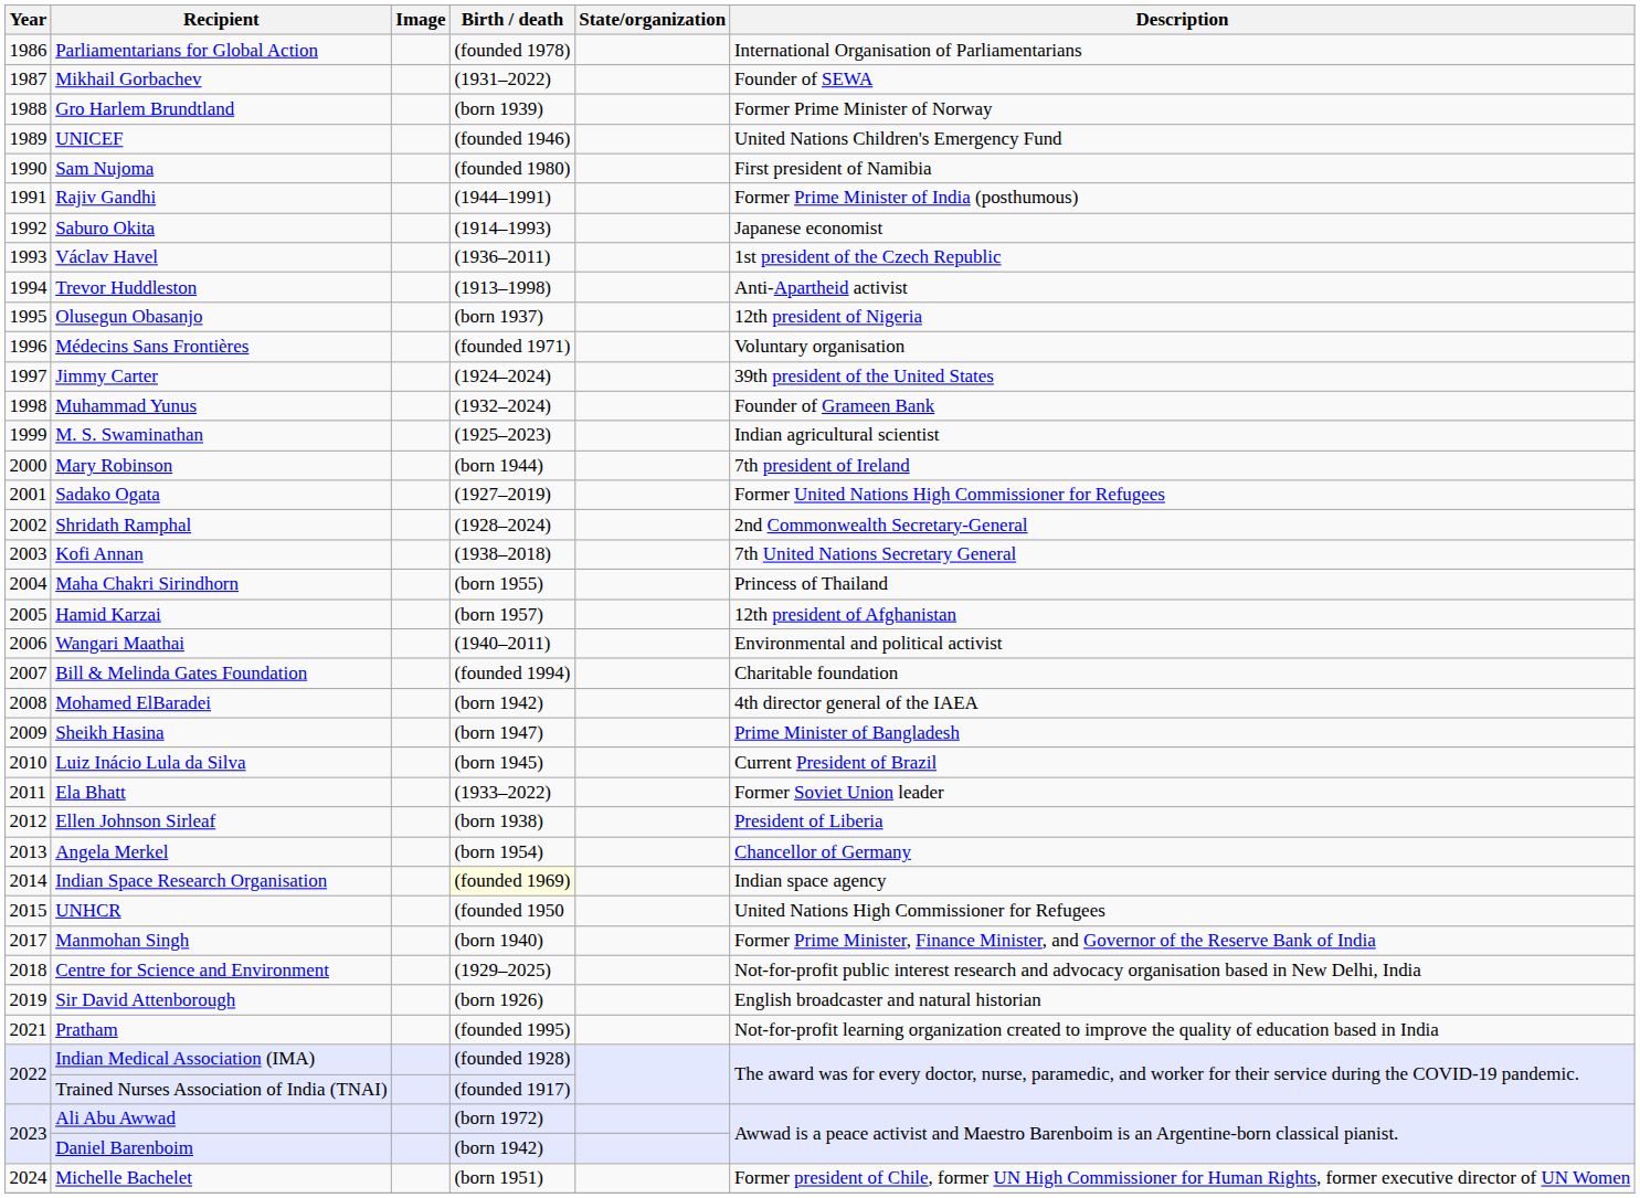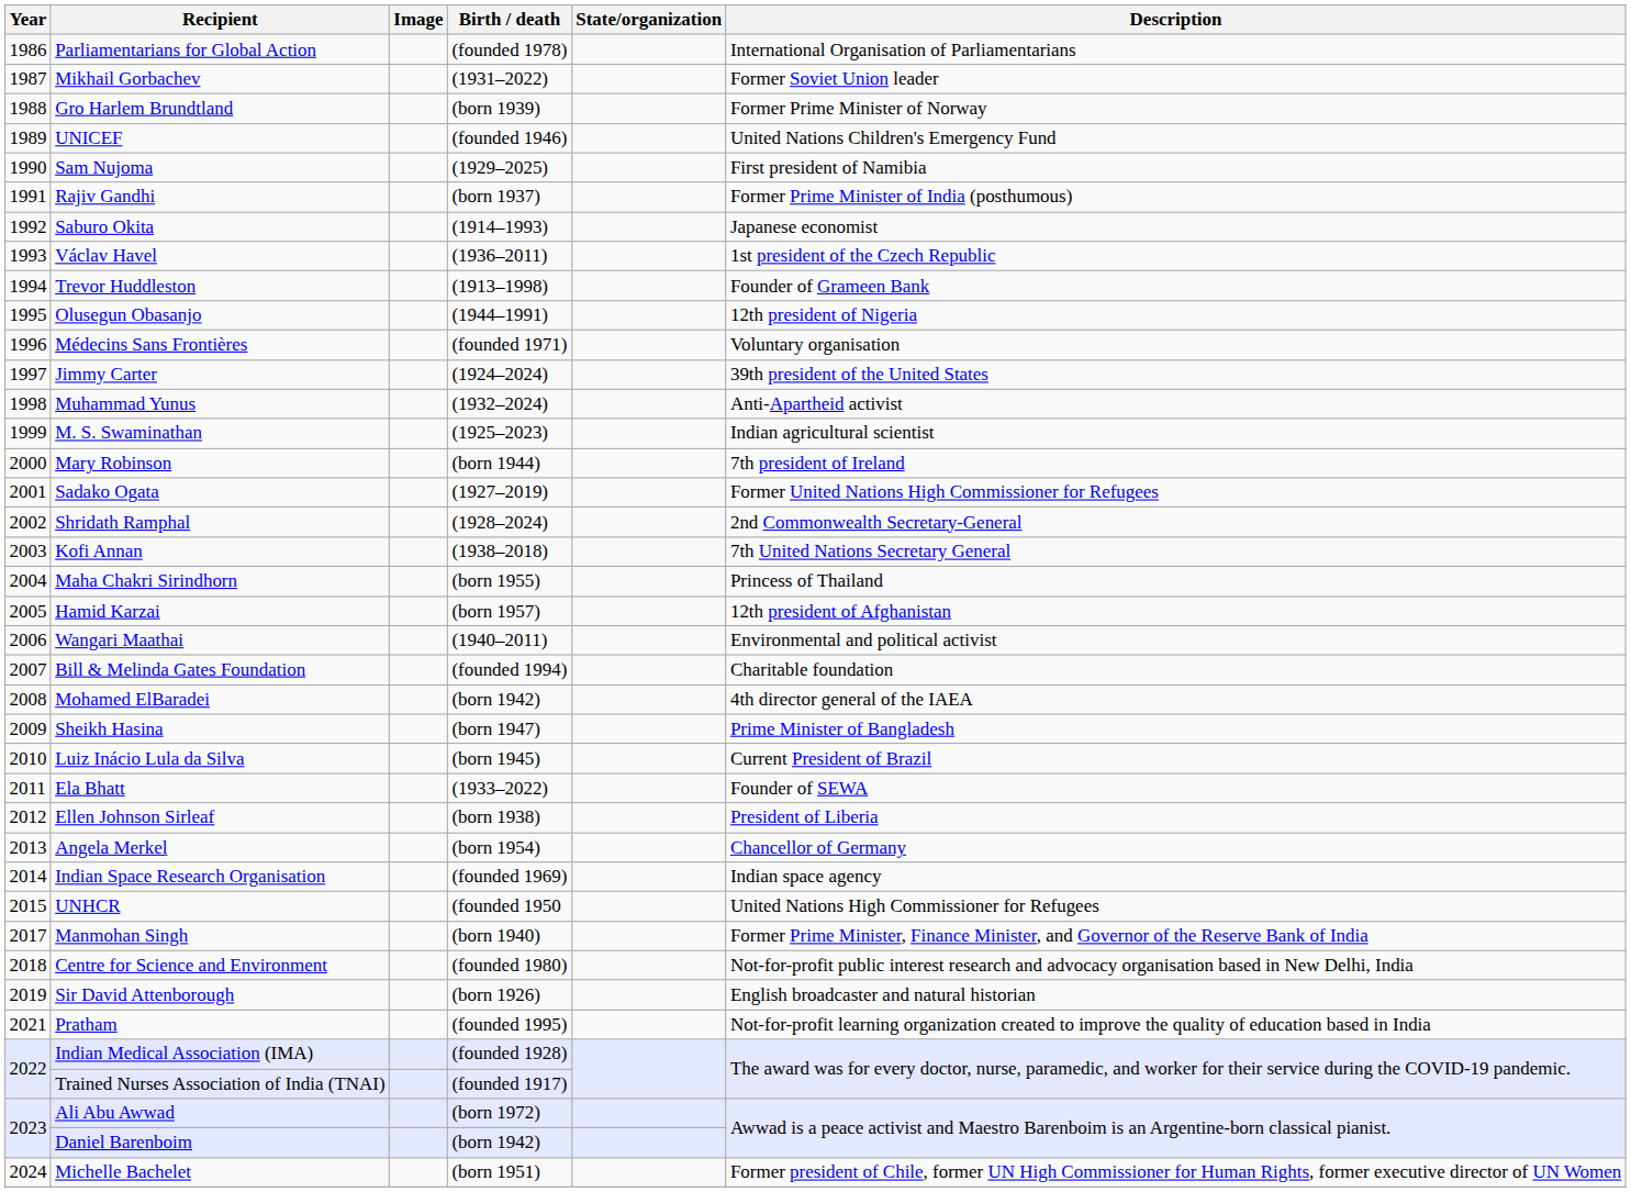 <table class="wikitable sortable">
 <tr>
 <th>Year</th>
 <th>Recipient</th>
 <th>Image</th>
 <th>Birth / death</th>
 <th>State/organization</th>
 <th>Description</th>
 </tr>
 <tr>
 <td>1986</td>
 <td><a href='#'>Parliamentarians for Global Action</a></td>
 <td></td>
 <td>(founded 1978)</td>
 <td></td>
 <td>International Organisation of Parliamentarians</td>
 </tr>
 <tr>
 <td>1987</td>
 <td><a href='#'>Mikhail Gorbachev</a></td>
 <td></td>
 <td>(1931–2022)</td>
 <td></td>
-<td>Founder of <a href='#'>SEWA</a></td>
+<td>Former <a href='#'>Soviet Union</a> leader</td>
 </tr>
 <tr>
 <td>1988</td>
 <td><a href='#'>Gro Harlem Brundtland</a></td>
 <td></td>
 <td>(born 1939)</td>
 <td></td>
 <td>Former Prime Minister of Norway</td>
 </tr>
 <tr>
 <td>1989</td>
 <td><a href='#'>UNICEF</a></td>
 <td></td>
 <td>(founded 1946)</td>
 <td></td>
 <td>United Nations Children's Emergency Fund</td>
 </tr>
 <tr>
 <td>1990</td>
 <td><a href='#'>Sam Nujoma</a></td>
 <td></td>
-<td>(founded 1980)</td>
+<td>(1929–2025)</td>
 <td></td>
 <td>First president of Namibia</td>
 </tr>
 <tr>
 <td>1991</td>
 <td><a href='#'>Rajiv Gandhi</a></td>
 <td></td>
-<td>(1944–1991)</td>
+<td>(born 1937)</td>
 <td></td>
 <td>Former <a href='#'>Prime Minister of India</a> (posthumous)</td>
 </tr>
 <tr>
 <td>1992</td>
 <td><a href='#'>Saburo Okita</a></td>
 <td></td>
 <td>(1914–1993)</td>
 <td></td>
 <td>Japanese economist</td>
 </tr>
 <tr>
 <td>1993</td>
 <td><a href='#'>Václav Havel</a></td>
 <td></td>
 <td>(1936–2011)</td>
 <td></td>
 <td>1st <a href='#'>president of the Czech Republic</a></td>
 </tr>
 <tr>
 <td>1994</td>
 <td><a href='#'>Trevor Huddleston</a></td>
 <td></td>
 <td>(1913–1998)</td>
 <td></td>
-<td>Anti-<a href='#'>Apartheid</a> activist</td>
+<td>Founder of <a href='#'>Grameen Bank</a></td>
 </tr>
 <tr>
 <td>1995</td>
 <td><a href='#'>Olusegun Obasanjo</a></td>
 <td></td>
-<td>(born 1937)</td>
+<td>(1944–1991)</td>
 <td></td>
 <td>12th <a href='#'>president of Nigeria</a></td>
 </tr>
 <tr>
 <td>1996</td>
 <td><a href='#'>Médecins Sans Frontières</a></td>
 <td></td>
 <td>(founded 1971)</td>
 <td></td>
 <td>Voluntary organisation</td>
 </tr>
 <tr>
 <td>1997</td>
 <td><a href='#'>Jimmy Carter</a></td>
 <td></td>
 <td>(1924–2024)</td>
 <td></td>
 <td>39th <a href='#'>president of the United States</a></td>
 </tr>
 <tr>
 <td>1998</td>
 <td><a href='#'>Muhammad Yunus</a></td>
 <td></td>
 <td>(1932–2024)</td>
 <td></td>
-<td>Founder of <a href='#'>Grameen Bank</a></td>
+<td>Anti-<a href='#'>Apartheid</a> activist</td>
 </tr>
 <tr>
 <td>1999</td>
 <td><a href='#'>M. S. Swaminathan</a></td>
 <td></td>
 <td>(1925–2023)</td>
 <td></td>
 <td>Indian agricultural scientist</td>
 </tr>
 <tr>
 <td>2000</td>
 <td><a href='#'>Mary Robinson</a></td>
 <td></td>
 <td>(born 1944)</td>
 <td></td>
 <td>7th <a href='#'>president of Ireland</a></td>
 </tr>
 <tr>
 <td>2001</td>
 <td><a href='#'>Sadako Ogata</a></td>
 <td></td>
 <td>(1927–2019)</td>
 <td></td>
 <td>Former <a href='#'>United Nations High Commissioner for Refugees</a></td>
 </tr>
 <tr>
 <td>2002</td>
 <td><a href='#'>Shridath Ramphal</a></td>
 <td></td>
 <td>(1928–2024)</td>
 <td></td>
 <td>2nd <a href='#'>Commonwealth Secretary-General</a></td>
 </tr>
 <tr>
 <td>2003</td>
 <td><a href='#'>Kofi Annan</a></td>
 <td></td>
 <td>(1938–2018)</td>
 <td></td>
 <td>7th <a href='#'>United Nations Secretary General</a></td>
 </tr>
 <tr>
 <td>2004</td>
 <td><a href='#'>Maha Chakri Sirindhorn</a></td>
 <td></td>
 <td>(born 1955)</td>
 <td></td>
 <td>Princess of Thailand</td>
 </tr>
 <tr>
 <td>2005</td>
 <td><a href='#'>Hamid Karzai</a></td>
 <td></td>
 <td>(born 1957)</td>
 <td></td>
 <td>12th <a href='#'>president of Afghanistan</a></td>
 </tr>
 <tr>
 <td>2006</td>
 <td><a href='#'>Wangari Maathai</a></td>
 <td></td>
 <td>(1940–2011)</td>
 <td></td>
 <td>Environmental and political activist</td>
 </tr>
 <tr>
 <td>2007</td>
 <td><a href='#'>Bill & Melinda Gates Foundation</a></td>
 <td></td>
 <td>(founded 1994)</td>
 <td></td>
 <td>Charitable foundation</td>
 </tr>
 <tr>
 <td>2008</td>
 <td><a href='#'>Mohamed ElBaradei</a></td>
 <td></td>
 <td>(born 1942)</td>
 <td></td>
 <td>4th director general of the IAEA</td>
 </tr>
 <tr>
 <td>2009</td>
 <td><a href='#'>Sheikh Hasina</a></td>
 <td></td>
 <td>(born 1947)</td>
 <td></td>
 <td><a href='#'>Prime Minister of Bangladesh</a></td>
 </tr>
 <tr>
 <td>2010</td>
 <td><a href='#'>Luiz Inácio Lula da Silva</a></td>
 <td></td>
 <td>(born 1945)</td>
 <td></td>
 <td>Current <a href='#'>President of Brazil</a></td>
 </tr>
 <tr>
 <td>2011</td>
 <td><a href='#'>Ela Bhatt</a></td>
 <td></td>
 <td>(1933–2022)</td>
 <td></td>
-<td>Former <a href='#'>Soviet Union</a> leader</td>
+<td>Founder of <a href='#'>SEWA</a></td>
 </tr>
 <tr>
 <td>2012</td>
 <td><a href='#'>Ellen Johnson Sirleaf</a></td>
 <td></td>
 <td>(born 1938)</td>
 <td></td>
 <td><a href='#'>President of Liberia</a></td>
 </tr>
 <tr>
 <td>2013</td>
 <td><a href='#'>Angela Merkel</a></td>
 <td></td>
 <td>(born 1954)</td>
 <td></td>
 <td><a href='#'>Chancellor of Germany</a></td>
 </tr>
 <tr>
 <td>2014</td>
 <td><a href='#'>Indian Space Research Organisation</a></td>
 <td></td>
-<td style="background: lightyellow;">(founded 1969)</td>
+<td>(founded 1969)</td>
 <td></td>
 <td>Indian space agency</td>
 </tr>
 <tr>
 <td>2015</td>
 <td><a href='#'>UNHCR</a></td>
 <td></td>
 <td>(founded 1950</td>
 <td></td>
 <td>United Nations High Commissioner for Refugees</td>
 </tr>
 <tr>
 <td>2017</td>
 <td><a href='#'>Manmohan Singh</a></td>
 <td></td>
 <td>(born 1940)</td>
 <td></td>
 <td>Former <a href='#'>Prime Minister</a>, <a href='#'>Finance Minister</a>, and <a href='#'>Governor of the Reserve Bank of India</a></td>
 </tr>
 <tr>
 <td>2018</td>
 <td><a href='#'>Centre for Science and Environment</a></td>
 <td></td>
-<td>(1929–2025)</td>
+<td>(founded 1980)</td>
 <td></td>
 <td>Not-for-profit public interest research and advocacy organisation based in New Delhi, India</td>
 </tr>
 <tr>
 <td>2019</td>
 <td><a href='#'>Sir David Attenborough</a></td>
 <td></td>
 <td>(born 1926)</td>
 <td></td>
 <td>English broadcaster and natural historian</td>
 </tr>
 <tr>
 <td>2021</td>
 <td><a href='#'>Pratham</a></td>
 <td></td>
 <td>(founded 1995)</td>
 <td></td>
 <td>Not-for-profit learning organization created to improve the quality of education based in India</td>
 </tr>
 <tr bgcolor="#e4e8ff">
 <td rowspan="2">2022</td>
 <td><a href='#'>Indian Medical Association</a> (IMA)</td>
 <td></td>
 <td>(founded 1928)</td>
 <td rowspan="2"></td>
 <td rowspan="2">The award was for every doctor, nurse, paramedic, and worker for their service during the COVID-19 pandemic.</td>
 </tr>
 <tr bgcolor="#e4e8ff">
 <td>Trained Nurses Association of India (TNAI)</td>
 <td></td>
 <td>(founded 1917)</td>
 </tr>
 <tr bgcolor="#e4e8ff">
 <td rowspan="2">2023</td>
 <td><a href='#'>Ali Abu Awwad</a></td>
 <td></td>
 <td>(born 1972)</td>
 <td></td>
 <td rowspan="2">Awwad is a peace activist and Maestro Barenboim is an Argentine-born classical pianist.</td>
 </tr>
 <tr bgcolor="#e4e8ff">
 <td><a href='#'>Daniel Barenboim</a></td>
 <td></td>
 <td>(born 1942)</td>
 <td></td>
 </tr>
 <tr>
 <td>2024</td>
 <td><a href='#'>Michelle Bachelet</a></td>
 <td></td>
 <td>(born 1951)</td>
 <td></td>
 <td>Former <a href='#'>president of Chile</a>, former <a href='#'>UN High Commissioner for Human Rights</a>, former executive director of <a href='#'>UN Women</a></td>
 </tr>
 <tr>
 </tr>
 </table>
